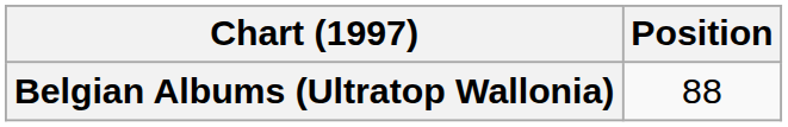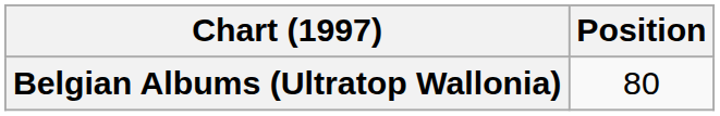 <table class="wikitable plainrowheaders" style="text-align:center">
 <tr>
 <th scope="col">Chart (1997)</th>
 <th scope="col">Position</th>
 </tr>
 <tr>
 <th scope="row">Belgian Albums (Ultratop Wallonia)</th>
-<td>88</td>
+<td>80</td>
 </tr>
 </table>
